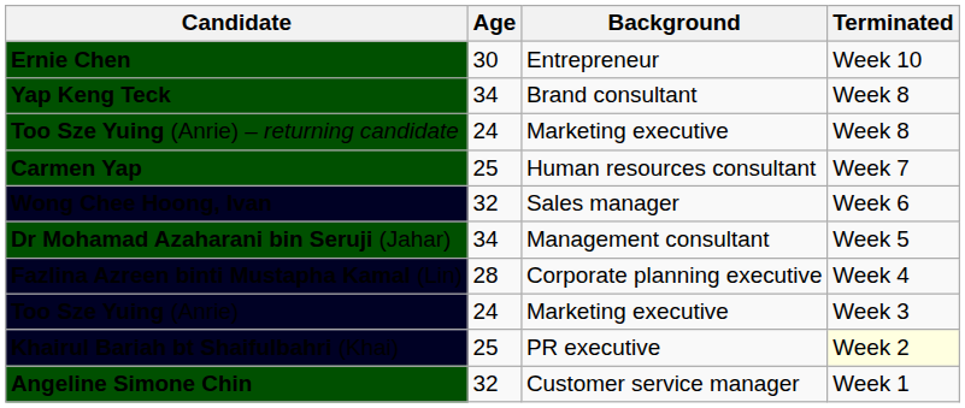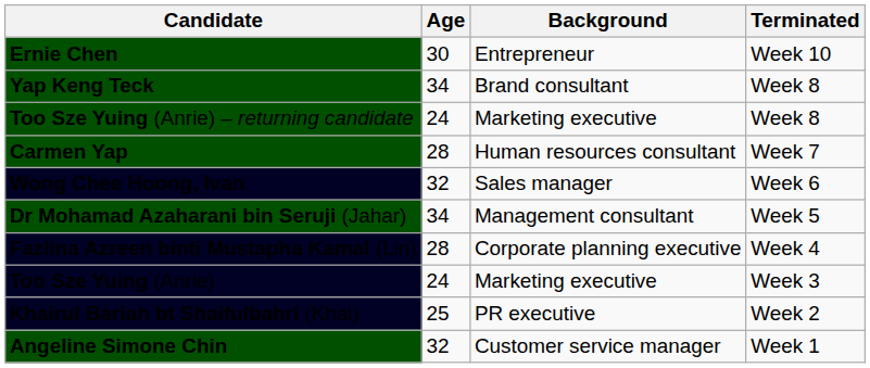 <table class="wikitable">
 <tr>
 <th>Candidate</th>
 <th>Age</th>
 <th>Background</th>
 <th>Terminated</th>
 </tr>
 <tr>
 <td bgcolor="RGB(255, 102, 0)"><strong>Ernie Chen</strong></td>
 <td>30</td>
 <td>Entrepreneur</td>
 <td>Week 10</td>
 </tr>
 <tr>
 <td bgcolor="RGB(255, 102, 0)"><strong>Yap Keng Teck</strong></td>
 <td>34</td>
 <td>Brand consultant</td>
 <td>Week 8</td>
 </tr>
 <tr>
 <td bgcolor="RGB(255, 102, 0)"><strong>Too Sze Yuing</strong> (Anrie) – <em>returning candidate</em></td>
 <td>24</td>
 <td>Marketing executive</td>
 <td>Week 8</td>
 </tr>
 <tr>
 <td bgcolor="RGB(255, 102, 0)"><strong>Carmen Yap</strong></td>
-<td>25</td>
+<td>28</td>
 <td>Human resources consultant</td>
 <td>Week 7</td>
 </tr>
 <tr>
 <td bgcolor="RGB(0, 127, 255)"><strong>Wong Chee Hoong, Ivan</strong></td>
 <td>32</td>
 <td>Sales manager</td>
 <td>Week 6</td>
 </tr>
 <tr>
 <td bgcolor="RGB(255, 215, 0)"><strong>Dr Mohamad Azaharani bin Seruji</strong> (Jahar)</td>
 <td>34</td>
 <td>Management consultant</td>
 <td>Week 5</td>
 </tr>
 <tr>
 <td bgcolor="RGB(0, 127, 255)"><strong>Fazlina Azreen binti Mustapha Kamal</strong> (Lin)</td>
 <td>28</td>
 <td>Corporate planning executive</td>
 <td>Week 4</td>
 </tr>
 <tr>
 <td bgcolor="RGB(0, 127, 255)"><strong>Too Sze Yuing</strong> (Anrie)</td>
 <td>24</td>
 <td>Marketing executive</td>
 <td>Week 3</td>
 </tr>
 <tr>
 <td bgcolor="RGB(0, 127, 255)"><strong>Khairul Bariah bt Shaifulbahri</strong> (Khai)</td>
 <td>25</td>
 <td>PR executive</td>
-<td style="background: lightyellow;">Week 2</td>
+<td>Week 2</td>
 </tr>
 <tr>
 <td bgcolor="RGB(255, 215, 0)"><strong>Angeline Simone Chin</strong></td>
 <td>32</td>
 <td>Customer service manager</td>
 <td>Week 1</td>
 </tr>
 </table>
